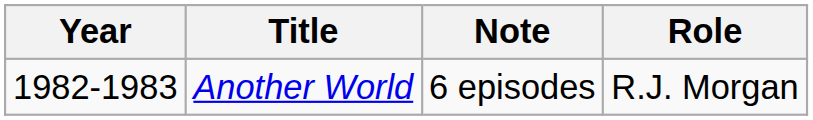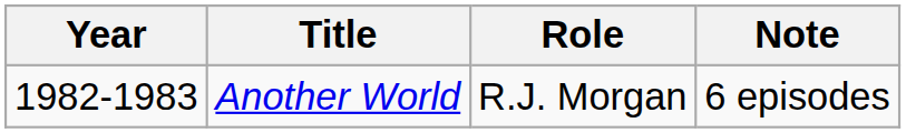 <table class="wikitable">
 <tr>
 <th>Year</th>
 <th>Title</th>
+<th>Role</th>
 <th>Note</th>
-<th>Role</th>
 </tr>
 <tr>
 <td>1982-1983</td>
 <td><em><a href='#'>Another World</a></em></td>
+<td>R.J. Morgan</td>
 <td>6 episodes</td>
-<td>R.J. Morgan</td>
 </tr>
 </table>
